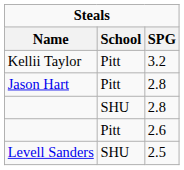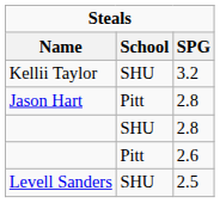 <table class="wikitable">
 <tr>
 <td colspan=3 style="text-align:center;"><strong>Steals</strong></td>
 </tr>
 <tr>
 <th>Name</th>
 <th>School</th>
 <th>SPG</th>
 </tr>
 <tr>
 <td>Kellii Taylor</td>
-<td>Pitt</td>
+<td>SHU</td>
 <td>3.2</td>
 </tr>
 <tr>
 <td><a href='#'>Jason Hart</a></td>
 <td>Pitt</td>
 <td>2.8</td>
 </tr>
 <tr>
 <td></td>
 <td>SHU</td>
 <td>2.8</td>
 </tr>
 <tr>
 <td></td>
 <td>Pitt</td>
 <td>2.6</td>
 </tr>
 <tr>
 <td><a href='#'>Levell Sanders</a></td>
 <td>SHU</td>
 <td>2.5</td>
 </tr>
 </table>
